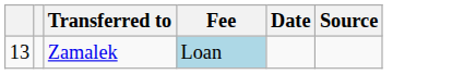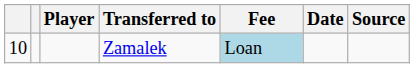 <table class="wikitable plainrowheaders sortable">
 <tr>
 <th></th>
 <th></th>
+<th scope=col>Player</th>
 <th>Transferred to</th>
 <th !scope=col; style="width: 65px;">Fee</th>
 <th scope=col>Date</th>
 <th scope=col>Source</th>
 </tr>
 <tr>
-<td align=center>13</td>
+<td align=center>10</td>
 <td align=center></td>
+<td></td>
 <td> <a href='#'>Zamalek</a></td>
 <td style="background: lightblue;">Loan</td>
 <td></td>
 <td></td>
 </tr>
 </table>
